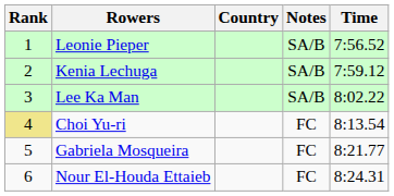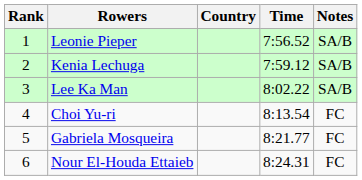 <table class="wikitable" style="text-align:center">
 <tr>
 <th>Rank</th>
 <th>Rowers</th>
 <th>Country</th>
+<th>Time</th>
 <th>Notes</th>
-<th>Time</th>
 </tr>
 <tr bgcolor=ccffcc>
 <td>1</td>
 <td align="left"><a href='#'>Leonie Pieper</a></td>
 <td align="left"></td>
+<td>7:56.52</td>
 <td>SA/B</td>
-<td>7:56.52</td>
 </tr>
 <tr bgcolor=ccffcc>
 <td>2</td>
 <td align="left"><a href='#'>Kenia Lechuga</a></td>
 <td align="left"></td>
+<td>7:59.12</td>
 <td>SA/B</td>
-<td>7:59.12</td>
 </tr>
 <tr bgcolor=ccffcc>
 <td>3</td>
 <td align="left"><a href='#'>Lee Ka Man</a></td>
 <td align="left"></td>
+<td>8:02.22</td>
 <td>SA/B</td>
-<td>8:02.22</td>
 </tr>
 <tr>
-<td style="background: khaki;">4</td>
+<td>4</td>
 <td align="left"><a href='#'>Choi Yu-ri</a></td>
 <td align="left"></td>
+<td>8:13.54</td>
 <td>FC</td>
-<td>8:13.54</td>
 </tr>
 <tr>
 <td>5</td>
 <td align="left"><a href='#'>Gabriela Mosqueira</a></td>
 <td align="left"></td>
+<td>8:21.77</td>
 <td>FC</td>
-<td>8:21.77</td>
 </tr>
 <tr>
 <td>6</td>
 <td align="left"><a href='#'>Nour El-Houda Ettaieb</a></td>
 <td align="left"></td>
+<td>8:24.31</td>
 <td>FC</td>
-<td>8:24.31</td>
 </tr>
 </table>
